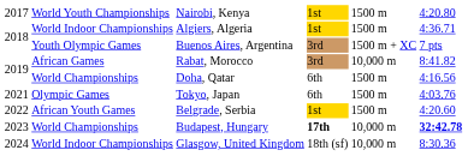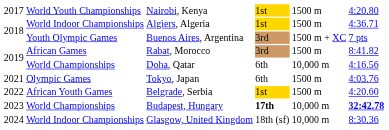 <table>
 <tr>
 <td>2017</td>
 <td><a href='#'>World Youth Championships</a></td>
 <td><a href='#'>Nairobi</a>, Kenya</td>
 <td bgcolor=gold>1st</td>
 <td>1500 m</td>
 <td><a href='#'>4:20.80</a></td>
 </tr>
 <tr>
 <td rowspan=2>2018</td>
 <td><a href='#'>World Indoor Championships</a></td>
 <td><a href='#'>Algiers</a>, Algeria</td>
 <td bgcolor=gold>1st</td>
 <td>1500 m</td>
 <td><a href='#'>4:36.71</a></td>
 </tr>
 <tr>
 <td><a href='#'>Youth Olympic Games</a></td>
 <td><a href='#'>Buenos Aires</a>, Argentina</td>
 <td bgcolor=cc9966>3rd</td>
 <td>1500 m + <a href='#'>XC</a></td>
 <td><a href='#'>7 pts</a></td>
 </tr>
 <tr>
 <td rowspan=2>2019</td>
 <td><a href='#'>African Games</a></td>
 <td><a href='#'>Rabat</a>, Morocco</td>
 <td bgcolor=cc9966>3rd</td>
-<td>10,000 m</td>
+<td>1500 m</td>
 <td><a href='#'>8:41.82</a> </td>
 </tr>
 <tr>
 <td><a href='#'>World Championships</a></td>
 <td><a href='#'>Doha</a>, Qatar</td>
 <td>6th</td>
-<td>1500 m</td>
+<td>10,000 m</td>
 <td><a href='#'>4:16.56</a></td>
 </tr>
 <tr>
 <td>2021</td>
 <td><a href='#'>Olympic Games</a></td>
 <td><a href='#'>Tokyo</a>, Japan</td>
 <td>6th</td>
 <td>1500 m</td>
 <td><a href='#'>4:03.76</a></td>
 </tr>
 <tr>
 <td>2022</td>
 <td><a href='#'>African Youth Games</a></td>
 <td><a href='#'>Belgrade</a>, Serbia</td>
 <td bgcolor=gold>1st</td>
 <td>1500 m</td>
 <td><a href='#'>4:20.60</a></td>
 </tr>
 <tr>
 <td>2023</td>
 <td><a href='#'>World Championships</a></td>
 <td><a href='#'>Budapest, Hungary</a></td>
 <td><strong>17th</strong></td>
 <td>10,000 m</td>
 <td><strong><a href='#'>32:42.78</a></strong></td>
 </tr>
 <tr>
 <td>2024</td>
 <td><a href='#'>World Indoor Championships</a></td>
 <td><a href='#'>Glasgow, United Kingdom</a></td>
 <td>18th (sf)</td>
 <td>10,000 m</td>
 <td><a href='#'>8:30.36</a></td>
 </tr>
 </table>
